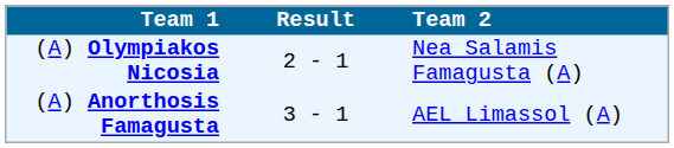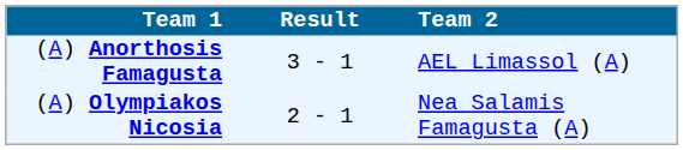 <table cellspacing="0" style="background: #EBF5FF; border: 1px #aaa solid; border-collapse: collapse; font-size: 95%;" width=60%>
 <tr bgcolor=#006699 style="color:white;">
 <th width=25% align="right">Team 1</th>
 <th width=22% align="center">Result</th>
 <th width=30% align="left">Team 2</th>
 </tr>
 <tr>
+<td align=right>(<a href='#'>A</a>) <strong><a href='#'>Anorthosis Famagusta</a></strong></td>
+<td align="center">3 - 1</td>
+<td align="left"><a href='#'>AEL Limassol</a> (<a href='#'>A</a>)</td>
+</tr>
+<tr>
 <td align=right>(<a href='#'>A</a>) <strong><a href='#'>Olympiakos Nicosia</a></strong></td>
 <td align=center>2 - 1</td>
 <td align=left><a href='#'>Nea Salamis Famagusta</a> (<a href='#'>A</a>)</td>
 </tr>
 <tr>
-<td align=right>(<a href='#'>A</a>) <strong><a href='#'>Anorthosis Famagusta</a></strong></td>
-<td align="center">3 - 1</td>
-<td align="left"><a href='#'>AEL Limassol</a> (<a href='#'>A</a>)</td>
-</tr>
-<tr>
 </tr>
 </table>
